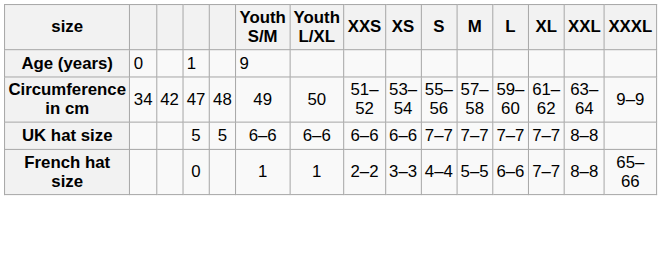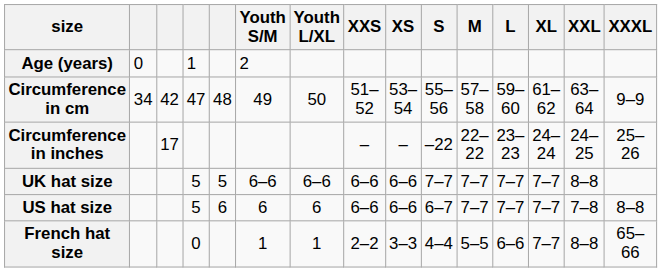 <table class="wikitable">
 <tr>
 <th>size</th>
 <th></th>
 <th></th>
 <th></th>
 <th></th>
 <th>Youth S/M</th>
 <th>Youth L/XL</th>
 <th>XXS</th>
 <th>XS</th>
 <th>S</th>
 <th>M</th>
 <th>L</th>
 <th>XL</th>
 <th>XXL</th>
 <th>XXXL</th>
 </tr>
 <tr>
 <th>Age (years)</th>
 <td>0</td>
 <td></td>
 <td>1</td>
 <td></td>
-<td>9</td>
+<td>2</td>
 <td></td>
 <td></td>
 <td></td>
 <td></td>
 <td></td>
 <td></td>
 <td></td>
 <td></td>
 <td></td>
 </tr>
 <tr style="text-align:center;">
 <th>Circumference in cm</th>
 <td>34</td>
 <td>42</td>
 <td>47</td>
 <td>48</td>
 <td>49</td>
 <td>50</td>
 <td>51–52</td>
 <td>53–54</td>
 <td>55–56</td>
 <td>57–58</td>
 <td>59–60</td>
 <td>61–62</td>
 <td>63–64</td>
 <td>9–9</td>
 </tr>
 <tr style="text-align:center;">
+<th>Circumference in inches</th>
+<td></td>
+<td>17</td>
+<td></td>
+<td></td>
+<td></td>
+<td></td>
+<td>–</td>
+<td>–</td>
+<td>–22</td>
+<td>22–22</td>
+<td>23–23</td>
+<td>24–24</td>
+<td>24–25</td>
+<td>25–26</td>
+</tr>
+<tr style="text-align:center;">
 <th>UK hat size</th>
 <td></td>
 <td></td>
 <td>5</td>
 <td>5</td>
 <td>6–6</td>
 <td>6–6</td>
 <td>6–6</td>
 <td>6–6</td>
 <td>7–7</td>
 <td>7–7</td>
 <td>7–7</td>
 <td>7–7</td>
+<td>8–8</td>
+</tr>
+<tr style="text-align:center;">
+<th>US hat size</th>
+<td></td>
+<td></td>
+<td>5</td>
+<td>6</td>
+<td>6</td>
+<td>6</td>
+<td>6–6</td>
+<td>6–6</td>
+<td>6–7</td>
+<td>7–7</td>
+<td>7–7</td>
+<td>7–7</td>
+<td>7–8</td>
 <td>8–8</td>
 </tr>
 <tr style="text-align:center;">
 <th>French hat size</th>
 <td></td>
 <td></td>
 <td>0</td>
 <td></td>
 <td>1</td>
 <td>1</td>
 <td>2–2</td>
 <td>3–3</td>
 <td>4–4</td>
 <td>5–5</td>
 <td>6–6</td>
 <td>7–7</td>
 <td>8–8</td>
 <td>65–66</td>
 </tr>
 </table>
